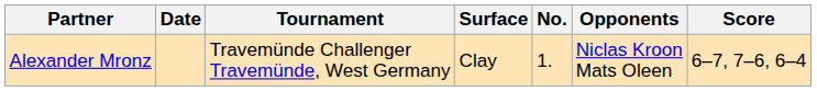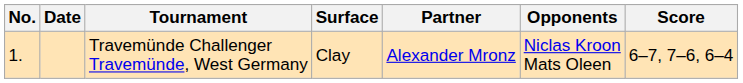 <table class="sortable wikitable">
 <tr>
-<th>Partner</th>
+<th>No.</th>
 <th>Date</th>
 <th>Tournament</th>
 <th>Surface</th>
-<th>No.</th>
+<th>Partner</th>
 <th>Opponents</th>
 <th class="unsortable">Score</th>
 </tr>
 <tr style="background:moccasin;">
-<td> <a href='#'>Alexander Mronz</a></td>
+<td>1.</td>
 <td></td>
 <td>Travemünde Challenger<br><a href='#'>Travemünde</a>, West Germany</td>
 <td>Clay</td>
-<td>1.</td>
+<td> <a href='#'>Alexander Mronz</a></td>
 <td> <a href='#'>Niclas Kroon</a> <br>  Mats Oleen</td>
 <td>6–7, 7–6, 6–4</td>
 </tr>
 </table>
